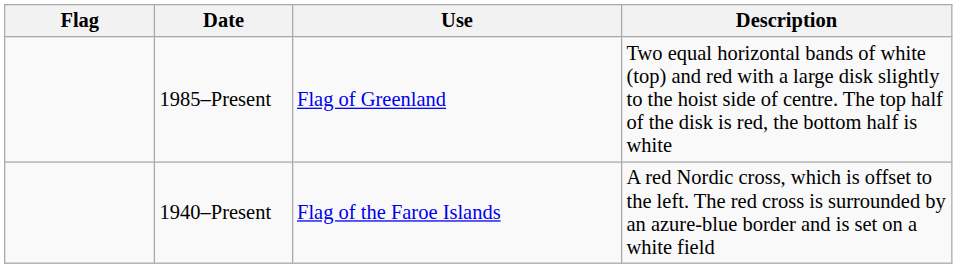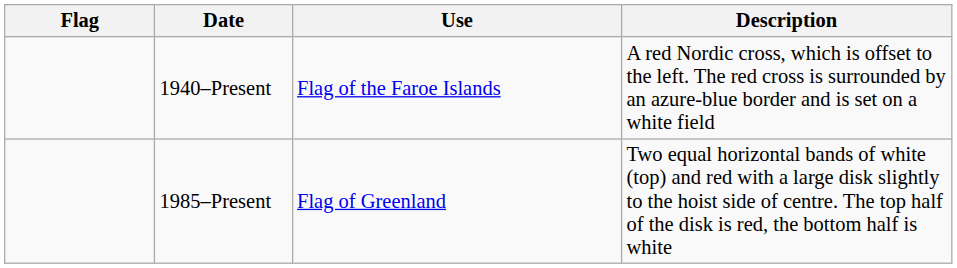 <table class="wikitable">
 <tr>
 <th style="width:110px;">Flag</th>
 <th style="width:100px;">Date</th>
 <th style="width:250px;">Use</th>
 <th style="width:250px;">Description</th>
 </tr>
 <tr>
 <td></td>
+<td>1940–Present</td>
+<td><a href='#'>Flag of the Faroe Islands</a></td>
+<td>A red Nordic cross, which is offset to the left. The red cross is surrounded by an azure-blue border and is set on a white field</td>
+</tr>
+<tr>
+<td></td>
 <td>1985–Present</td>
 <td><a href='#'>Flag of Greenland</a></td>
 <td>Two equal horizontal bands of white (top) and red with a large disk slightly to the hoist side of centre. The top half of the disk is red, the bottom half is white</td>
 </tr>
-<tr>
-<td></td>
-<td>1940–Present</td>
-<td><a href='#'>Flag of the Faroe Islands</a></td>
-<td>A red Nordic cross, which is offset to the left. The red cross is surrounded by an azure-blue border and is set on a white field</td>
-</tr>
 </table>
